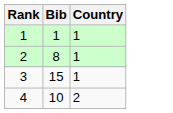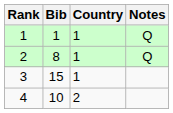 <table class="wikitable" style="text-align:center;">
 <tr>
 <th>Rank</th>
 <th>Bib</th>
 <th>Country</th>
+<th>Notes</th>
 </tr>
 <tr bgcolor=ccffcc>
 <td>1</td>
 <td>1</td>
 <td align=left> 1</td>
+<td>Q</td>
 </tr>
 <tr bgcolor=ccffcc>
 <td>2</td>
 <td>8</td>
 <td align=left> 1</td>
+<td>Q</td>
 </tr>
 <tr>
 <td>3</td>
 <td>15</td>
 <td align=left> 1</td>
+<td></td>
 </tr>
 <tr>
 <td>4</td>
 <td>10</td>
 <td align=left> 2</td>
+<td></td>
 </tr>
 </table>
